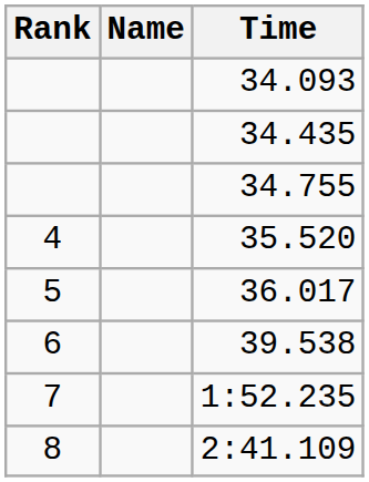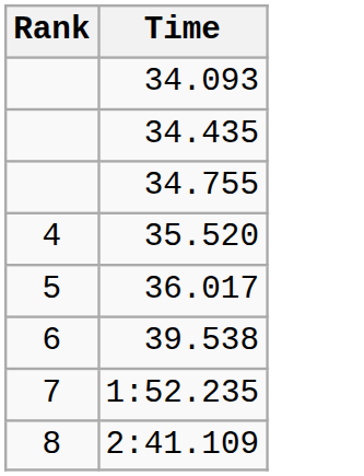 <table class="wikitable sortable" style="font-size:95%">
 <tr>
 <th>Rank</th>
-<th>Name</th>
 <th>Time</th>
 </tr>
 <tr>
 <td align=center></td>
-<td></td>
 <td align=right>34.093</td>
 </tr>
 <tr>
 <td align=center></td>
-<td></td>
 <td align=right>34.435</td>
 </tr>
 <tr>
 <td align=center></td>
-<td></td>
 <td align=right>34.755</td>
 </tr>
 <tr>
 <td align=center>4</td>
-<td></td>
 <td align=right>35.520</td>
 </tr>
 <tr>
 <td align=center>5</td>
-<td></td>
 <td align=right>36.017</td>
 </tr>
 <tr>
 <td align=center>6</td>
-<td></td>
 <td align=right>39.538</td>
 </tr>
 <tr>
 <td align=center>7</td>
-<td></td>
 <td align=right>1:52.235</td>
 </tr>
 <tr>
 <td align=center>8</td>
-<td></td>
 <td align=right>2:41.109</td>
 </tr>
 </table>
